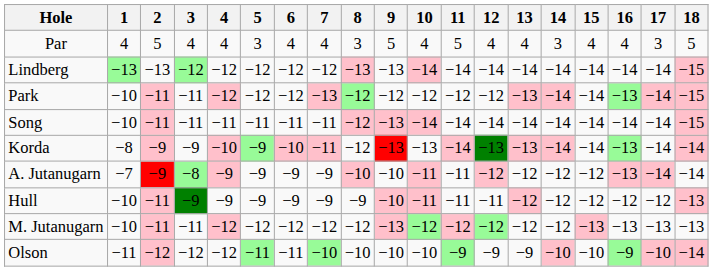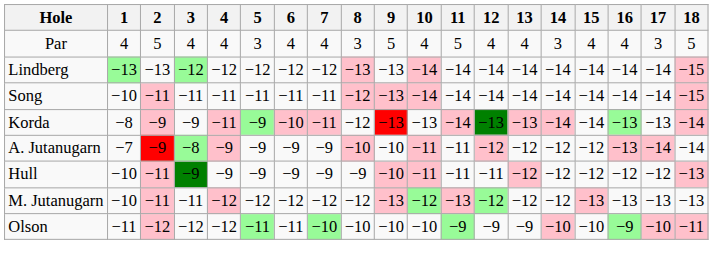 <table class="wikitable" style="text-align:center">
 <tr>
 <th>Hole</th>
 <th>1</th>
 <th>2</th>
 <th>3</th>
 <th>4</th>
 <th>5</th>
 <th>6</th>
 <th>7</th>
 <th>8</th>
 <th>9</th>
 <th>10</th>
 <th>11</th>
 <th>12</th>
 <th>13</th>
 <th>14</th>
 <th>15</th>
 <th>16</th>
 <th>17</th>
 <th>18</th>
 </tr>
 <tr>
 <td>Par</td>
 <td>4</td>
 <td>5</td>
 <td>4</td>
 <td>4</td>
 <td>3</td>
 <td>4</td>
 <td>4</td>
 <td>3</td>
 <td>5</td>
 <td>4</td>
 <td>5</td>
 <td>4</td>
 <td>4</td>
 <td>3</td>
 <td>4</td>
 <td>4</td>
 <td>3</td>
 <td>5</td>
 </tr>
 <tr>
 <td align=left> Lindberg</td>
 <td style="background: PaleGreen;">−13</td>
 <td>−13</td>
 <td style="background: PaleGreen;">−12</td>
 <td>−12</td>
 <td>−12</td>
 <td>−12</td>
 <td>−12</td>
 <td style="background: Pink;">−13</td>
 <td>−13</td>
 <td style="background: Pink;">−14</td>
 <td>−14</td>
 <td>−14</td>
 <td>−14</td>
 <td>−14</td>
 <td>−14</td>
 <td>−14</td>
 <td>−14</td>
 <td style="background: Pink;">−15</td>
 </tr>
 <tr>
-<td align=left> Park</td>
-<td>−10</td>
-<td style="background: Pink;">−11</td>
-<td>−11</td>
-<td style="background: Pink;">−12</td>
-<td>−12</td>
-<td>−12</td>
-<td style="background: Pink;">−13</td>
-<td style="background: PaleGreen;">−12</td>
-<td>−12</td>
-<td>−12</td>
-<td>−12</td>
-<td>−12</td>
-<td style="background: Pink;">−13</td>
-<td style="background: Pink;">−14</td>
-<td>−14</td>
-<td style="background: PaleGreen;">−13</td>
-<td style="background: Pink;">−14</td>
-<td style="background: Pink;">−15</td>
-</tr>
-<tr>
 <td align=left> Song</td>
 <td>−10</td>
 <td style="background: Pink;">−11</td>
 <td>−11</td>
 <td>−11</td>
 <td>−11</td>
 <td>−11</td>
 <td>−11</td>
 <td style="background: Pink;">−12</td>
 <td style="background: Pink;">−13</td>
 <td style="background: Pink;">−14</td>
 <td>−14</td>
 <td>−14</td>
 <td>−14</td>
 <td>−14</td>
 <td>−14</td>
 <td>−14</td>
 <td>−14</td>
 <td style="background: Pink;">−15</td>
 </tr>
 <tr>
 <td align=left> Korda</td>
 <td>−8</td>
 <td style="background: Pink;">−9</td>
 <td>−9</td>
-<td style="background: Pink;">−10</td>
+<td style="background: Pink;">−11</td>
 <td style="background: PaleGreen;">−9</td>
 <td style="background: Pink;">−10</td>
 <td style="background: Pink;">−11</td>
 <td>−12</td>
 <td style="background: Red;">−13</td>
 <td>−13</td>
 <td style="background: Pink;">−14</td>
 <td style="background: Green;">−13</td>
 <td style="background: Pink;">−13</td>
 <td style="background: Pink;">−14</td>
 <td>−14</td>
 <td style="background: PaleGreen;">−13</td>
-<td>−14</td>
+<td>−13</td>
 <td style="background: Pink;">−14</td>
 </tr>
 <tr>
 <td align=left> A. Jutanugarn</td>
 <td>−7</td>
 <td style="background: Red;">−9</td>
 <td style="background: PaleGreen;">−8</td>
 <td style="background: Pink;">−9</td>
 <td>−9</td>
 <td>−9</td>
 <td>−9</td>
 <td style="background: Pink;">−10</td>
 <td>−10</td>
 <td style="background: Pink;">−11</td>
 <td>−11</td>
 <td style="background: Pink;">−12</td>
 <td>−12</td>
 <td>−12</td>
 <td>−12</td>
 <td style="background: Pink;">−13</td>
 <td style="background: Pink;">−14</td>
 <td>−14</td>
 </tr>
 <tr>
 <td align=left> Hull</td>
 <td>−10</td>
 <td style="background: Pink;">−11</td>
 <td style="background: Green;">−9</td>
 <td>−9</td>
 <td>−9</td>
 <td>−9</td>
 <td>−9</td>
 <td>−9</td>
 <td style="background: Pink;">−10</td>
 <td style="background: Pink;">−11</td>
 <td>−11</td>
 <td>−11</td>
 <td style="background: Pink;">−12</td>
 <td>−12</td>
 <td>−12</td>
 <td>−12</td>
 <td>−12</td>
 <td style="background: Pink;">−13</td>
 </tr>
 <tr>
 <td align=left> M. Jutanugarn</td>
 <td>−10</td>
 <td style="background: Pink;">−11</td>
 <td>−11</td>
 <td style="background: Pink;">−12</td>
 <td>−12</td>
 <td>−12</td>
 <td>−12</td>
 <td>−12</td>
 <td style="background: Pink;">−13</td>
 <td style="background: PaleGreen;">−12</td>
-<td style="background: Pink;">−12</td>
+<td style="background: Pink;">−13</td>
 <td style="background: PaleGreen;">−12</td>
 <td>−12</td>
 <td>−12</td>
 <td style="background: Pink;">−13</td>
 <td>−13</td>
 <td>−13</td>
 <td>−13</td>
 </tr>
 <tr>
 <td align=left> Olson</td>
 <td>−11</td>
 <td style="background: Pink;">−12</td>
 <td>−12</td>
 <td>−12</td>
 <td style="background: PaleGreen;">−11</td>
 <td>−11</td>
 <td style="background: PaleGreen;">−10</td>
 <td>−10</td>
 <td>−10</td>
 <td>−10</td>
 <td style="background: PaleGreen;">−9</td>
 <td>−9</td>
 <td>−9</td>
 <td style="background: Pink;">−10</td>
 <td>−10</td>
 <td style="background: PaleGreen;">−9</td>
 <td style="background: Pink;">−10</td>
-<td style="background: Pink;">−14</td>
+<td style="background: Pink;">−11</td>
 </tr>
 </table>
